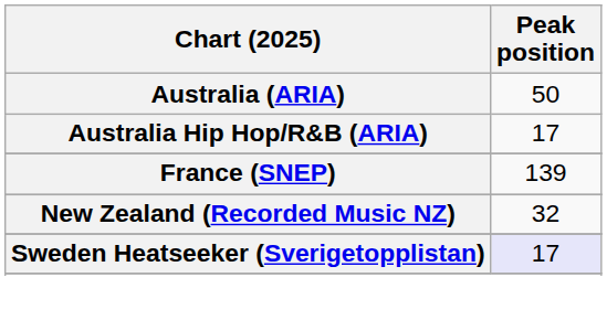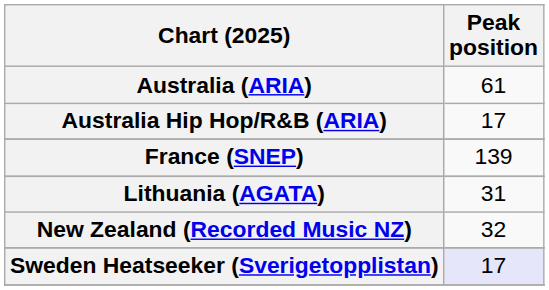 <table class="wikitable sortable plainrowheaders" style="text-align:center">
 <tr>
 <th scope="col">Chart (2025)</th>
 <th scope="col">Peak<br>position</th>
 </tr>
 <tr>
 <th scope="row">Australia (<a href='#'>ARIA</a>)</th>
-<td>50</td>
+<td>61</td>
 </tr>
 <tr>
 <th scope="row">Australia Hip Hop/R&B (<a href='#'>ARIA</a>)</th>
 <td>17</td>
 </tr>
 <tr>
 </tr>
 <tr>
 </tr>
 <tr>
 <th scope="row">France (<a href='#'>SNEP</a>)</th>
 <td>139</td>
 </tr>
 <tr>
+</tr>
+<tr>
+<th scope="row">Lithuania (<a href='#'>AGATA</a>)</th>
+<td>31</td>
 </tr>
 <tr>
 <th scope="row">New Zealand (<a href='#'>Recorded Music NZ</a>)</th>
 <td>32</td>
 </tr>
 <tr>
 </tr>
 <tr>
 <th scope="row">Sweden Heatseeker (<a href='#'>Sverigetopplistan</a>)</th>
 <td style="background: lavender;">17</td>
 </tr>
 <tr>
 </tr>
 <tr>
 </tr>
 <tr>
 </tr>
 </table>
